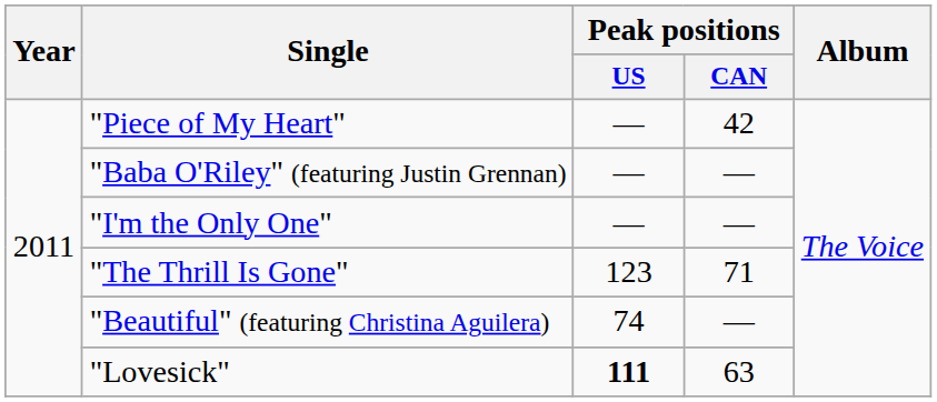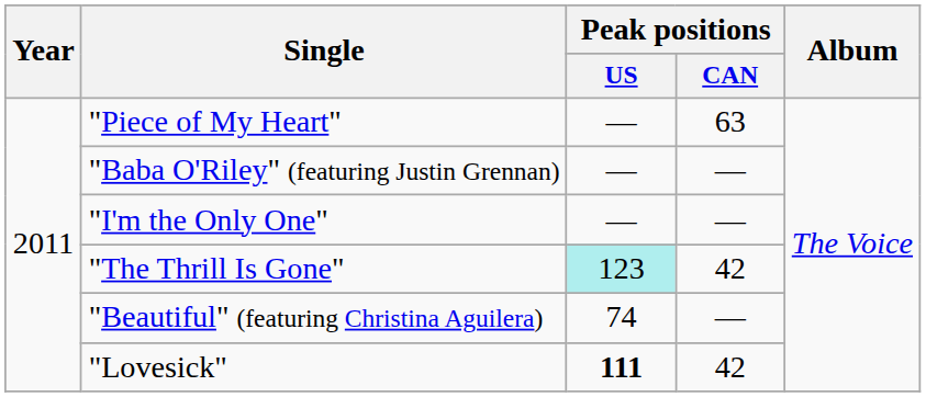 <table class="wikitable" style="text-align:center;">
 <tr>
 <th rowspan="2">Year</th>
 <th rowspan="2">Single</th>
 <th colspan="2">Peak positions</th>
 <th rowspan="2">Album</th>
 </tr>
 <tr style="font-size:smaller;">
 <th width="50"><a href='#'>US</a></th>
 <th width="50"><a href='#'>CAN</a></th>
 </tr>
 <tr>
 <td rowspan="6">2011</td>
 <td align="left">"<a href='#'>Piece of My Heart</a>"</td>
 <td>—</td>
-<td>42</td>
+<td>63</td>
 <td rowspan="6"><em><a href='#'>The Voice</a></em></td>
 </tr>
 <tr>
 <td align="left">"<a href='#'>Baba O'Riley</a>" <small>(featuring Justin Grennan)</small></td>
 <td>—</td>
 <td>—</td>
 </tr>
 <tr>
 <td align="left">"<a href='#'>I'm the Only One</a>"</td>
 <td>—</td>
 <td>—</td>
 </tr>
 <tr>
 <td align="left">"<a href='#'>The Thrill Is Gone</a>"</td>
-<td>123</td>
-<td>71</td>
+<td style="background: paleturquoise;">123</td>
+<td>42</td>
 </tr>
 <tr>
 <td align="left">"<a href='#'>Beautiful</a>" <small>(featuring <a href='#'>Christina Aguilera</a>)</small></td>
 <td>74</td>
 <td>—</td>
 </tr>
 <tr>
 <td align="left">"Lovesick"</td>
 <td><strong>111</strong></td>
-<td>63</td>
+<td>42</td>
 </tr>
 </table>
